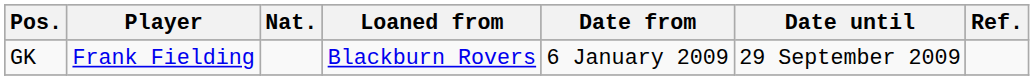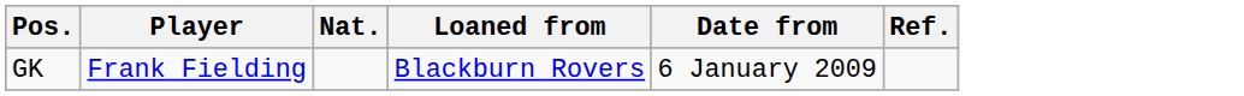 <table class="wikitable">
 <tr>
 <th>Pos.</th>
 <th>Player</th>
 <th>Nat.</th>
 <th>Loaned from</th>
 <th>Date from</th>
-<th>Date until</th>
 <th>Ref.</th>
 </tr>
 <tr>
 <td>GK</td>
 <td><a href='#'>Frank Fielding</a></td>
 <td></td>
 <td><a href='#'>Blackburn Rovers</a></td>
 <td>6 January 2009</td>
-<td>29 September 2009</td>
 <td></td>
 </tr>
 </table>
